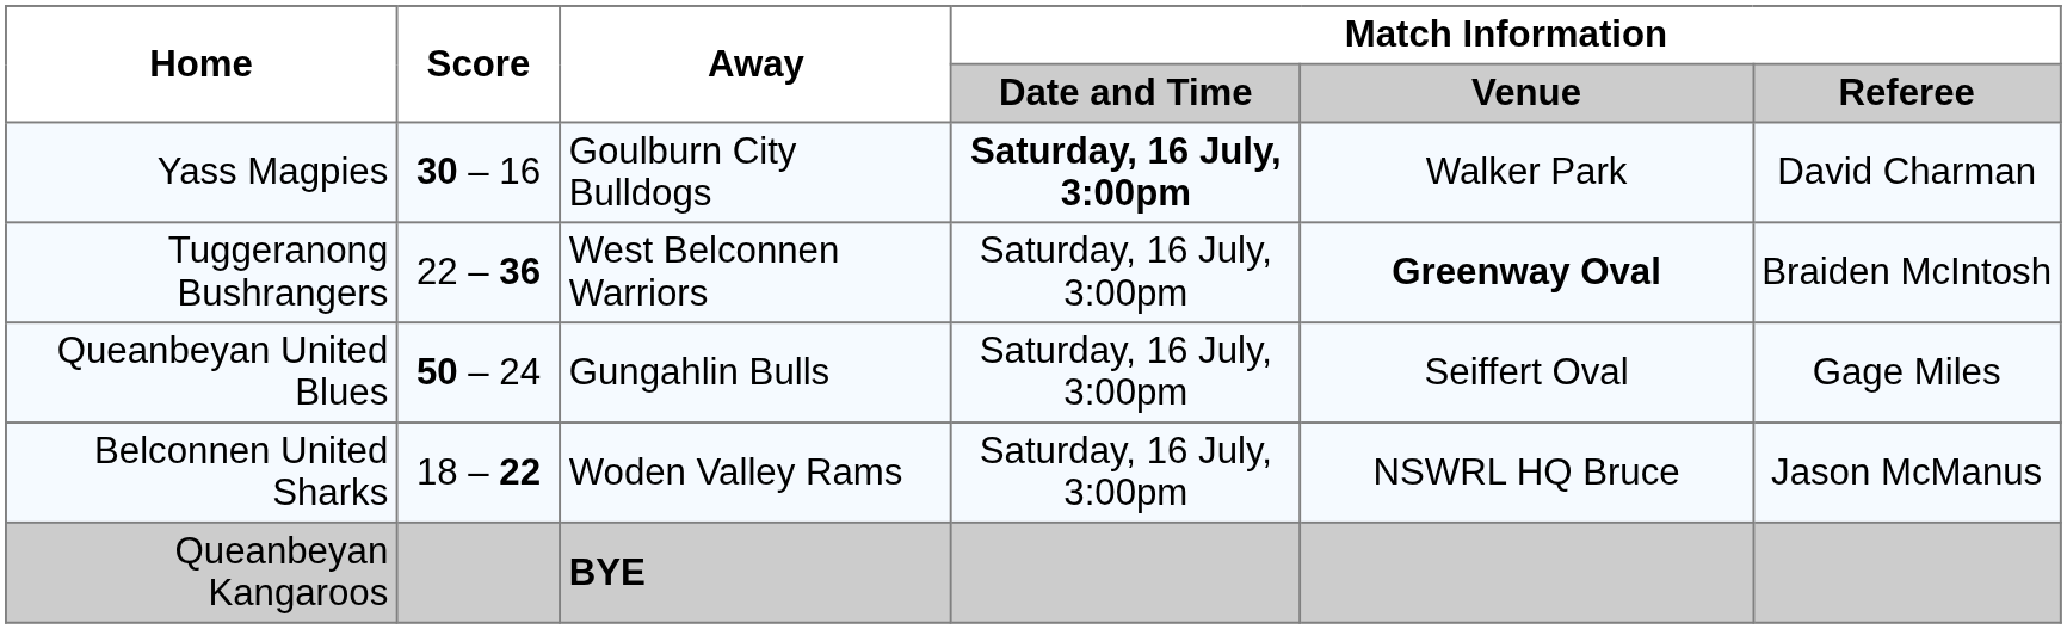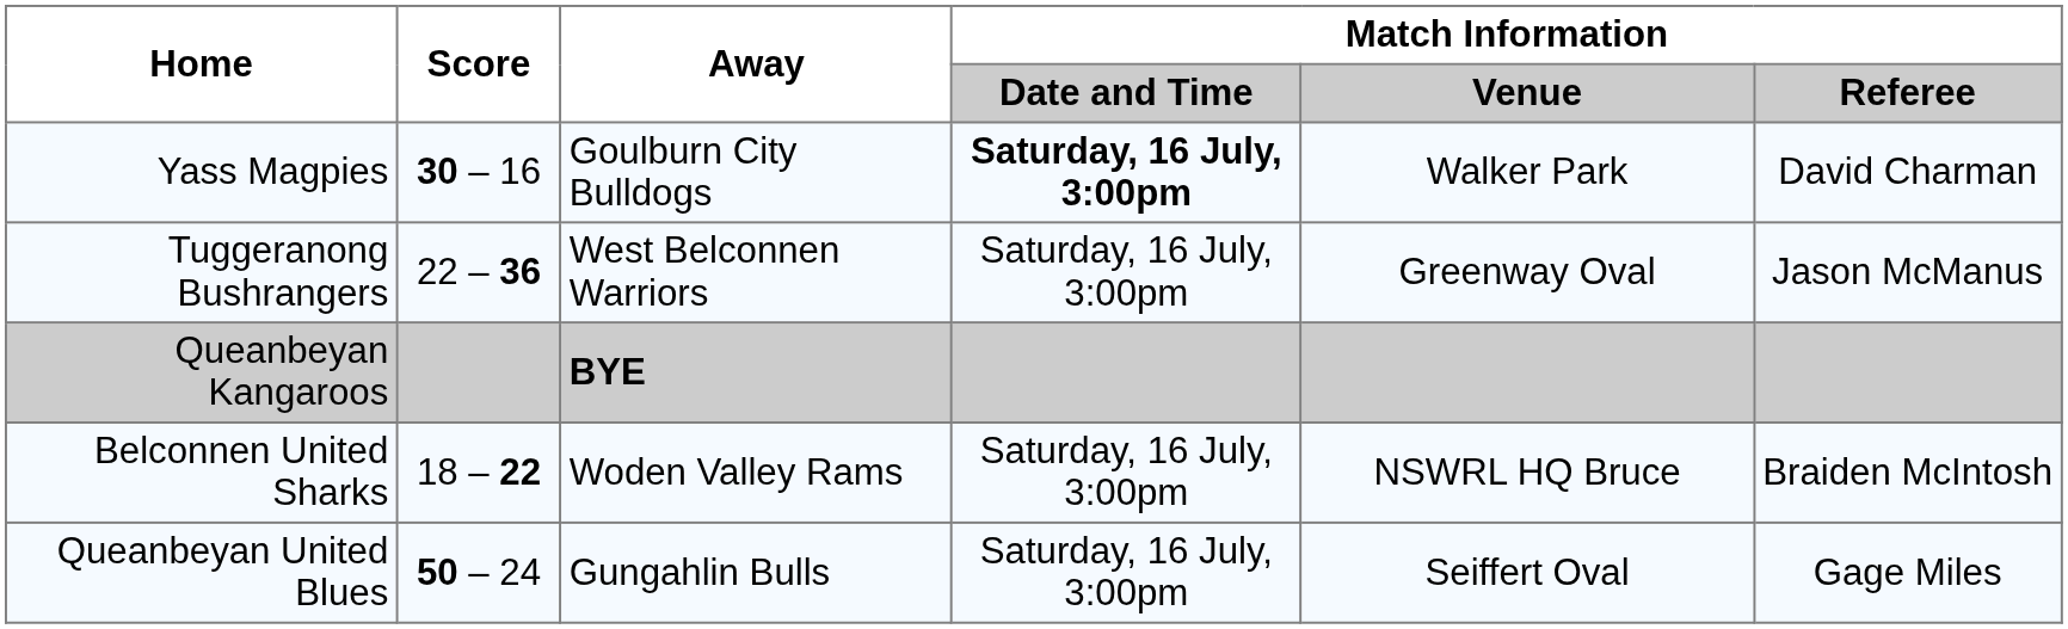 <table border="1" cellpadding="3" cellspacing="0" width="100%" style="border-collapse:collapse;  text-align:center;">
 <tr>
 <th rowspan="2" width="19%">Home</th>
 <th rowspan="2" width="8%">Score</th>
 <th rowspan="2" width="19%">Away</th>
 <th colspan="3">Match Information</th>
 </tr>
 <tr style="background:#CCCCCC">
 <th width="17%">Date and Time</th>
 <th width="22%">Venue</th>
 <th width="50%">Referee</th>
 </tr>
 <tr style="text-align:center; background:#f5faff;">
 <td align="right">Yass Magpies </td>
 <td><strong>30</strong> – 16</td>
 <td align="left"> Goulburn City Bulldogs</td>
 <td><strong>Saturday, 16 July, 3:00pm</strong></td>
 <td>Walker Park</td>
 <td>David Charman</td>
 </tr>
 <tr style="text-align:center; background:#f5faff;">
 <td align="right">Tuggeranong Bushrangers </td>
 <td>22 – <strong>36</strong></td>
 <td align="left"> West Belconnen Warriors</td>
 <td>Saturday, 16 July, 3:00pm</td>
-<td><strong>Greenway Oval</strong></td>
+<td>Greenway Oval</td>
+<td>Jason McManus</td>
+</tr>
+<tr style="text-align:center; background:#CCCCCC;">
+<td align="right">Queanbeyan Kangaroos </td>
+<td></td>
+<td align="left"><strong>BYE</strong></td>
+<td></td>
+<td></td>
+<td></td>
+</tr>
+<tr style="text-align:center; background:#f5faff;">
+<td align="right">Belconnen United Sharks </td>
+<td>18 – <strong>22</strong></td>
+<td align="left"> Woden Valley Rams</td>
+<td>Saturday, 16 July, 3:00pm</td>
+<td>NSWRL HQ Bruce</td>
 <td>Braiden McIntosh</td>
 </tr>
 <tr style="text-align:center; background:#f5faff;">
 <td align="right">Queanbeyan United Blues </td>
 <td><strong>50</strong> – 24</td>
 <td align="left"> Gungahlin Bulls</td>
 <td>Saturday, 16 July, 3:00pm</td>
 <td>Seiffert Oval</td>
 <td>Gage Miles</td>
 </tr>
-<tr style="text-align:center; background:#f5faff;">
-<td align="right">Belconnen United Sharks </td>
-<td>18 – <strong>22</strong></td>
-<td align="left"> Woden Valley Rams</td>
-<td>Saturday, 16 July, 3:00pm</td>
-<td>NSWRL HQ Bruce</td>
-<td>Jason McManus</td>
-</tr>
-<tr style="text-align:center; background:#CCCCCC;">
-<td align="right">Queanbeyan Kangaroos </td>
-<td></td>
-<td align="left"><strong>BYE</strong></td>
-<td></td>
-<td></td>
-<td></td>
-</tr>
 </table>
